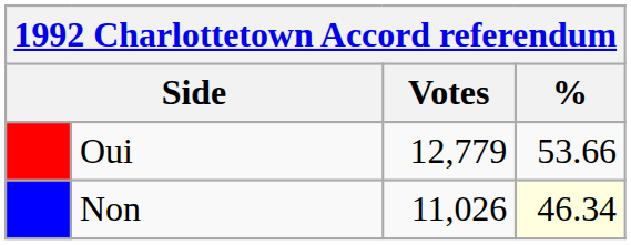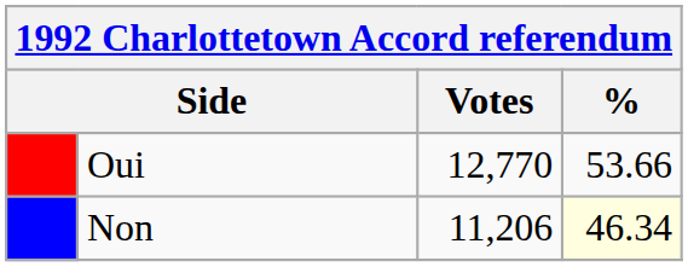 <table class="wikitable" style="font-size: 95%; clear:both">
 <tr style="background-color:#E9E9E9">
 <th colspan=4><a href='#'>1992 Charlottetown Accord referendum</a></th>
 </tr>
 <tr style="background-color:#E9E9E9">
 <th colspan=2 style="width: 130px">Side</th>
 <th style="width: 50px">Votes</th>
 <th style="width: 40px">%</th>
 </tr>
 <tr>
 <td bgcolor="red"></td>
 <td>Oui</td>
-<td align="right">12,779</td>
+<td align="right">12,770</td>
 <td align="right">53.66</td>
 </tr>
 <tr>
 <td bgcolor="blue"></td>
 <td>Non</td>
-<td align="right">11,026</td>
+<td align="right">11,206</td>
 <td align="right" style="background: lightyellow;">46.34</td>
 </tr>
 <tr>
 </tr>
 </table>
